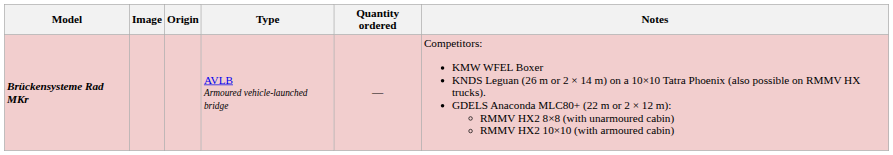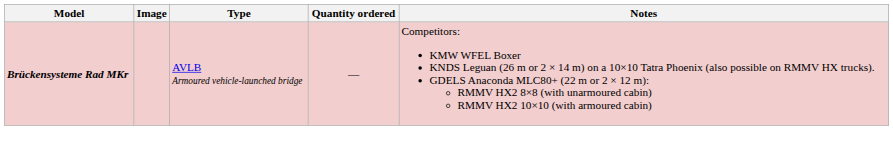 <table class="wikitable" style="width:100%;">
 <tr>
 <th>Model</th>
 <th>Image</th>
-<th>Origin</th>
 <th>Type</th>
 <th>Quantity ordered</th>
 <th>Notes</th>
 </tr>
 <tr>
 <td style="background: #F2CECE;"><strong><em>Brückensysteme Rad MKr</em></strong></td>
 <td style="background: #F2CECE;text-align: center"></td>
-<td style="background: #F2CECE;"><small></small></td>
 <td style="background: #F2CECE;"><a href='#'>AVLB</a><br><em><small>Armoured vehicle-launched bridge</small></em></td>
 <td style="background: #F2CECE;text-align: center">—</td>
 <td style="background: #F2CECE;">Competitors:<br><ul><li>KMW WFEL Boxer</li><li>KNDS Leguan (26 m or 2 × 14 m) on a 10×10 Tatra Phoenix (also possible on RMMV HX trucks).</li><li>GDELS Anaconda MLC80+ (22 m or 2 × 12 m):<ul><li>RMMV HX2 8×8 (with unarmoured cabin)</li><li>RMMV HX2 10×10 (with armoured cabin)</li></ul></li></ul></td>
 </tr>
 </table>
